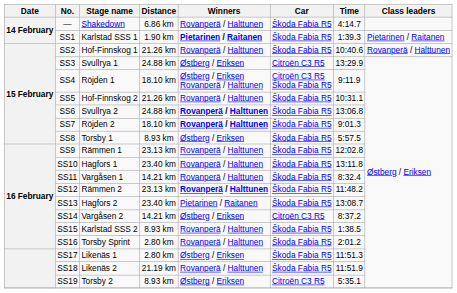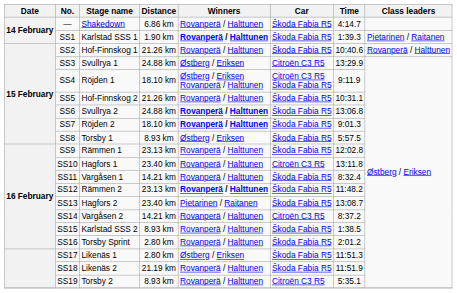 <table class="wikitable" style="font-size: 85%;">
 <tr>
 <th>Date</th>
 <th>No.</th>
 <th>Stage name</th>
 <th>Distance</th>
 <th>Winners</th>
 <th>Car</th>
 <th>Time</th>
 <th>Class leaders</th>
 </tr>
 <tr>
 <th rowspan="2">14 February</th>
 <td align="center">—</td>
 <td nowrap><a href='#'>Shakedown</a></td>
 <td align="center">6.86 km</td>
 <td nowrap><a href='#'>Rovanperä</a> / <a href='#'>Halttunen</a></td>
 <td nowrap><a href='#'>Škoda Fabia R5</a></td>
 <td align="center">4:14.7</td>
 <td></td>
 </tr>
 <tr>
 <td align="center">SS1</td>
 <td>Karlstad SSS 1</td>
 <td align="center">1.90 km</td>
-<td nowrap><strong><a href='#'>Pietarinen</a> / <a href='#'>Raitanen</a></strong></td>
+<td><strong><a href='#'>Rovanperä</a> / <a href='#'>Halttunen</a></strong></td>
 <td><a href='#'>Škoda Fabia R5</a></td>
 <td align="center">1:39.3</td>
 <td><a href='#'>Pietarinen</a> / <a href='#'>Raitanen</a></td>
 </tr>
 <tr>
 <th rowspan="7">15 February</th>
 <td align="center">SS2</td>
 <td>Hof-Finnskog 1</td>
 <td align="center">21.26 km</td>
 <td><a href='#'>Rovanperä</a> / <a href='#'>Halttunen</a></td>
 <td><a href='#'>Škoda Fabia R5</a></td>
 <td align="center">10:40.6</td>
 <td nowrap><a href='#'>Rovanperä</a> / <a href='#'>Halttunen</a></td>
 </tr>
 <tr>
 <td align="center">SS3</td>
 <td>Svullrya 1</td>
 <td align="center">24.88 km</td>
 <td><a href='#'>Østberg</a> / <a href='#'>Eriksen</a></td>
 <td><a href='#'>Citroën C3 R5</a></td>
 <td align="center">13:29.9</td>
 <td rowspan="17"><a href='#'>Østberg</a> / <a href='#'>Eriksen</a></td>
 </tr>
 <tr>
 <td align="center">SS4</td>
 <td>Röjden 1</td>
 <td align="center">18.10 km</td>
 <td><a href='#'>Østberg</a> / <a href='#'>Eriksen</a><br><a href='#'>Rovanperä</a> / <a href='#'>Halttunen</a></td>
 <td><a href='#'>Citroën C3 R5</a><br><a href='#'>Škoda Fabia R5</a></td>
 <td align="center">9:11.9</td>
 </tr>
 <tr>
 <td align="center">SS5</td>
 <td>Hof-Finnskog 2</td>
 <td align="center">21.26 km</td>
 <td><a href='#'>Rovanperä</a> / <a href='#'>Halttunen</a></td>
 <td><a href='#'>Škoda Fabia R5</a></td>
 <td align="center">10:31.1</td>
 </tr>
 <tr>
 <td align="center">SS6</td>
 <td>Svullrya 2</td>
 <td align="center">24.88 km</td>
 <td nowrap><strong><a href='#'>Rovanperä</a> / <a href='#'>Halttunen</a></strong></td>
 <td><a href='#'>Škoda Fabia R5</a></td>
 <td align="center">13:06.8</td>
 </tr>
 <tr>
 <td align="center">SS7</td>
 <td>Röjden 2</td>
 <td align="center">18.10 km</td>
 <td><strong><a href='#'>Rovanperä</a> / <a href='#'>Halttunen</a></strong></td>
 <td><a href='#'>Škoda Fabia R5</a></td>
 <td align="center">9:01.3</td>
 </tr>
 <tr>
 <td align="center">SS8</td>
 <td>Torsby 1</td>
 <td align="center">8.93 km</td>
 <td><a href='#'>Østberg</a> / <a href='#'>Eriksen</a></td>
 <td><a href='#'>Škoda Fabia R5</a></td>
 <td align="center">5:57.5</td>
 </tr>
 <tr>
 <th rowspan="8">16 February</th>
 <td align="center">SS9</td>
 <td>Rämmen 1</td>
 <td align="center">23.13 km</td>
 <td><a href='#'>Rovanperä</a> / <a href='#'>Halttunen</a></td>
 <td><a href='#'>Škoda Fabia R5</a></td>
 <td align="center">12:02.8</td>
 </tr>
 <tr>
 <td align="center">SS10</td>
 <td>Hagfors 1</td>
 <td align="center">23.40 km</td>
 <td><a href='#'>Rovanperä</a> / <a href='#'>Halttunen</a></td>
-<td><a href='#'>Škoda Fabia R5</a></td>
+<td><a href='#'>Citroën C3 R5</a></td>
 <td align="center">13:11.8</td>
 </tr>
 <tr>
 <td align="center">SS11</td>
 <td>Vargåsen 1</td>
 <td align="center">14.21 km</td>
 <td><a href='#'>Rovanperä</a> / <a href='#'>Halttunen</a></td>
 <td><a href='#'>Škoda Fabia R5</a></td>
 <td align="center">8:32.4</td>
 </tr>
 <tr>
 <td align="center">SS12</td>
 <td>Rämmen 2</td>
 <td align="center">23.13 km</td>
 <td><strong><a href='#'>Rovanperä</a> / <a href='#'>Halttunen</a></strong></td>
 <td><a href='#'>Škoda Fabia R5</a></td>
 <td align="center">11:48.2</td>
 </tr>
 <tr>
 <td align="center">SS13</td>
 <td>Hagfors 2</td>
 <td align="center">23.40 km</td>
 <td><a href='#'>Pietarinen</a> / <a href='#'>Raitanen</a></td>
 <td><a href='#'>Škoda Fabia R5</a></td>
 <td align="center">13:08.7</td>
 </tr>
 <tr>
 <td align="center">SS14</td>
 <td>Vargåsen 2</td>
 <td align="center">14.21 km</td>
-<td><a href='#'>Østberg</a> / <a href='#'>Eriksen</a></td>
+<td><a href='#'>Rovanperä</a> / <a href='#'>Halttunen</a></td>
 <td><a href='#'>Citroën C3 R5</a></td>
 <td align="center">8:37.2</td>
 </tr>
 <tr>
 <td align="center">SS15</td>
 <td>Karlstad SSS 2</td>
 <td align="center">8.93 km</td>
 <td><a href='#'>Rovanperä</a> / <a href='#'>Halttunen</a></td>
 <td><a href='#'>Škoda Fabia R5</a></td>
 <td align="center">1:38.5</td>
 </tr>
 <tr>
 <td align="center">SS16</td>
 <td>Torsby Sprint</td>
 <td align="center">2.80 km</td>
 <td><a href='#'>Rovanperä</a> / <a href='#'>Halttunen</a></td>
 <td><a href='#'>Škoda Fabia R5</a></td>
 <td align="center">2:01.2</td>
 </tr>
 <tr>
 <th rowspan="3"></th>
 <td align="center">SS17</td>
 <td>Likenäs 1</td>
 <td align="center">2.80 km</td>
 <td><a href='#'>Østberg</a> / <a href='#'>Eriksen</a></td>
 <td><a href='#'>Škoda Fabia R5</a></td>
 <td align="center">11:51.3</td>
 </tr>
 <tr>
 <td align="center">SS18</td>
 <td>Likenäs 2</td>
 <td align="center">21.19 km</td>
 <td><a href='#'>Rovanperä</a> / <a href='#'>Halttunen</a></td>
 <td><a href='#'>Škoda Fabia R5</a></td>
 <td align="center">11:51.9</td>
 </tr>
 <tr>
 <td align="center">SS19</td>
 <td>Torsby 2</td>
 <td align="center">8.93 km</td>
-<td><a href='#'>Østberg</a> / <a href='#'>Eriksen</a></td>
+<td><a href='#'>Rovanperä</a> / <a href='#'>Halttunen</a></td>
 <td><a href='#'>Citroën C3 R5</a></td>
 <td align="center">5:35.1</td>
 </tr>
 <tr>
 </tr>
 </table>
